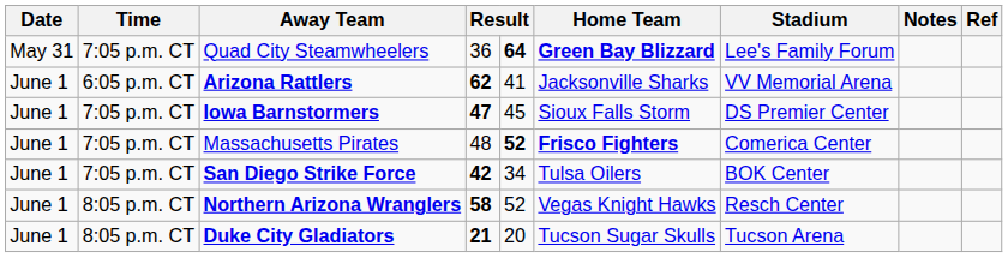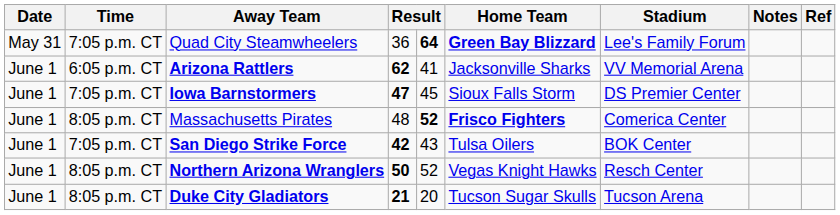 <table class="wikitable">
 <tr>
 <th>Date</th>
 <th>Time</th>
 <th>Away Team</th>
 <th colspan="2">Result</th>
 <th>Home Team</th>
 <th>Stadium</th>
 <th>Notes</th>
 <th>Ref</th>
 </tr>
 <tr>
 <td>May 31</td>
 <td>7:05 p.m. CT</td>
 <td><a href='#'>Quad City Steamwheelers</a></td>
 <td>36</td>
 <td><strong>64</strong></td>
 <td><strong><a href='#'>Green Bay Blizzard</a></strong></td>
 <td><a href='#'>Lee's Family Forum</a></td>
 <td></td>
 <td></td>
 </tr>
 <tr>
 <td>June 1</td>
 <td>6:05 p.m. CT</td>
 <td><strong><a href='#'>Arizona Rattlers</a></strong></td>
 <td><strong>62</strong></td>
 <td>41</td>
 <td><a href='#'>Jacksonville Sharks</a></td>
 <td><a href='#'>VV Memorial Arena</a></td>
 <td></td>
 <td></td>
 </tr>
 <tr>
 <td>June 1</td>
 <td>7:05 p.m. CT</td>
 <td><strong><a href='#'>Iowa Barnstormers</a></strong></td>
 <td><strong>47</strong></td>
 <td>45</td>
 <td><a href='#'>Sioux Falls Storm</a></td>
 <td><a href='#'>DS Premier Center</a></td>
 <td></td>
 <td></td>
 </tr>
 <tr>
 <td>June 1</td>
-<td>7:05 p.m. CT</td>
+<td>8:05 p.m. CT</td>
 <td><a href='#'>Massachusetts Pirates</a></td>
 <td>48</td>
 <td><strong>52</strong></td>
 <td><strong><a href='#'>Frisco Fighters</a></strong></td>
 <td><a href='#'>Comerica Center</a></td>
 <td></td>
 <td></td>
 </tr>
 <tr>
 <td>June 1</td>
 <td>7:05 p.m. CT</td>
 <td><strong><a href='#'>San Diego Strike Force</a></strong></td>
 <td><strong>42</strong></td>
-<td>34</td>
+<td>43</td>
 <td><a href='#'>Tulsa Oilers</a></td>
 <td><a href='#'>BOK Center</a></td>
 <td></td>
 <td></td>
 </tr>
 <tr>
 <td>June 1</td>
 <td>8:05 p.m. CT</td>
 <td><strong><a href='#'>Northern Arizona Wranglers</a></strong></td>
-<td><strong>58</strong></td>
+<td><strong>50</strong></td>
 <td>52</td>
 <td><a href='#'>Vegas Knight Hawks</a></td>
 <td><a href='#'>Resch Center</a></td>
 <td></td>
 <td></td>
 </tr>
 <tr>
 <td>June 1</td>
 <td>8:05 p.m. CT</td>
 <td><strong><a href='#'>Duke City Gladiators</a></strong></td>
 <td><strong>21</strong></td>
 <td>20</td>
 <td><a href='#'>Tucson Sugar Skulls</a></td>
 <td><a href='#'>Tucson Arena</a></td>
 <td></td>
 <td></td>
 </tr>
 </table>
